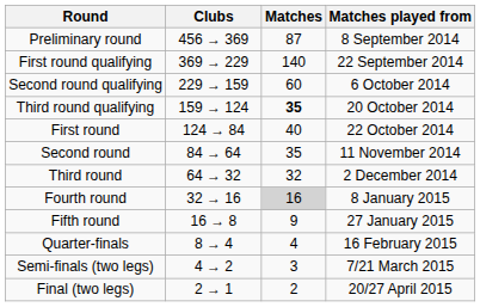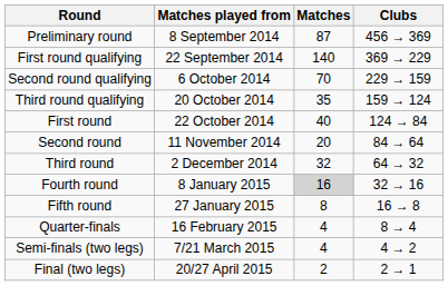 <table class="wikitable">
 <tr>
 <th>Round</th>
+<th>Matches played from</th>
+<th>Matches</th>
 <th style="width:100px;">Clubs</th>
-<th>Matches</th>
-<th>Matches played from</th>
 </tr>
 <tr align=center>
 <td>Preliminary round</td>
+<td>8 September 2014</td>
+<td>87</td>
 <td>456 → 369</td>
-<td>87</td>
-<td>8 September 2014</td>
 </tr>
 <tr align=center>
 <td>First round qualifying</td>
+<td>22 September 2014</td>
+<td>140</td>
 <td>369 → 229</td>
-<td>140</td>
-<td>22 September 2014</td>
 </tr>
 <tr align=center>
 <td>Second round qualifying</td>
+<td>6 October 2014</td>
+<td>70</td>
 <td>229 → 159</td>
-<td>60</td>
-<td>6 October 2014</td>
 </tr>
 <tr align=center>
 <td>Third round qualifying</td>
+<td>20 October 2014</td>
+<td>35</td>
 <td>159 → 124</td>
-<td><strong>35</strong></td>
-<td>20 October 2014</td>
 </tr>
 <tr align=center>
 <td>First round</td>
+<td>22 October 2014</td>
+<td>40</td>
 <td>124 → 84</td>
-<td>40</td>
-<td>22 October 2014</td>
 </tr>
 <tr align=center>
 <td>Second round</td>
+<td>11 November 2014</td>
+<td>20</td>
 <td>84 → 64</td>
-<td>35</td>
-<td>11 November 2014</td>
 </tr>
 <tr align=center>
 <td>Third round</td>
+<td>2 December 2014</td>
+<td>32</td>
 <td>64 → 32</td>
-<td>32</td>
-<td>2 December 2014</td>
 </tr>
 <tr align=center>
 <td>Fourth round</td>
+<td>8 January 2015</td>
+<td style="background: lightgrey;">16</td>
 <td>32 → 16</td>
-<td style="background: lightgrey;">16</td>
-<td>8 January 2015</td>
 </tr>
 <tr align=center>
 <td>Fifth round</td>
+<td>27 January 2015</td>
+<td>8</td>
 <td>16 → 8</td>
-<td>9</td>
-<td>27 January 2015</td>
 </tr>
 <tr align=center>
 <td>Quarter-finals</td>
+<td>16 February 2015</td>
+<td>4</td>
 <td>8 → 4</td>
-<td>4</td>
-<td>16 February 2015</td>
 </tr>
 <tr align=center>
 <td>Semi-finals (two legs)</td>
+<td>7/21 March 2015</td>
+<td>4</td>
 <td>4 → 2</td>
-<td>3</td>
-<td>7/21 March 2015</td>
 </tr>
 <tr align=center>
 <td>Final (two legs)</td>
+<td>20/27 April 2015</td>
+<td>2</td>
 <td>2 → 1</td>
-<td>2</td>
-<td>20/27 April 2015</td>
 </tr>
 </table>
